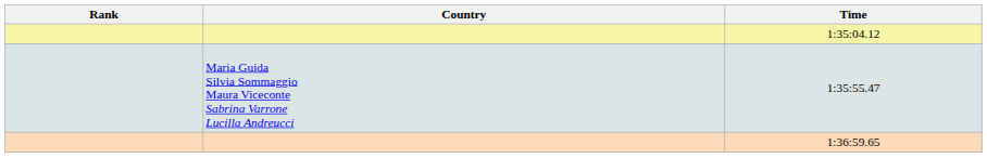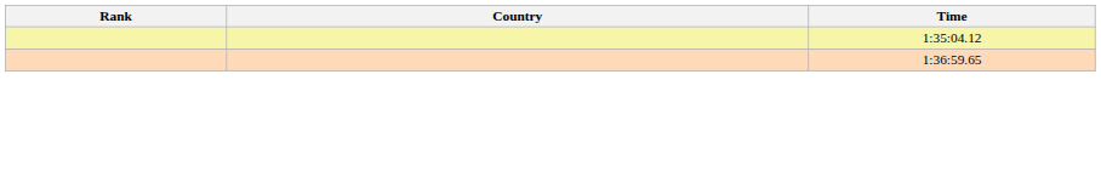 <table class="wikitable" width=80% style="font-size:100%; text-align:center;">
 <tr>
 <th width = 60>Rank</th>
 <th width = 170>Country</th>
 <th width = 80>Time</th>
 </tr>
 <tr bgcolor=f7f6a8>
 <td></td>
 <td align=left></td>
 <td>1:35:04.12</td>
 </tr>
-<tr bgcolor=dce5e5>
-<td></td>
-<td align=left><br><a href='#'>Maria Guida</a><br><a href='#'>Silvia Sommaggio</a><br><a href='#'>Maura Viceconte</a><br><em><a href='#'>Sabrina Varrone</a></em><br><em><a href='#'>Lucilla Andreucci</a></em></td>
-<td>1:35:55.47</td>
-</tr>
 <tr bgcolor=ffdab9>
 <td></td>
 <td align=left></td>
 <td>1:36:59.65</td>
 </tr>
 </table>
